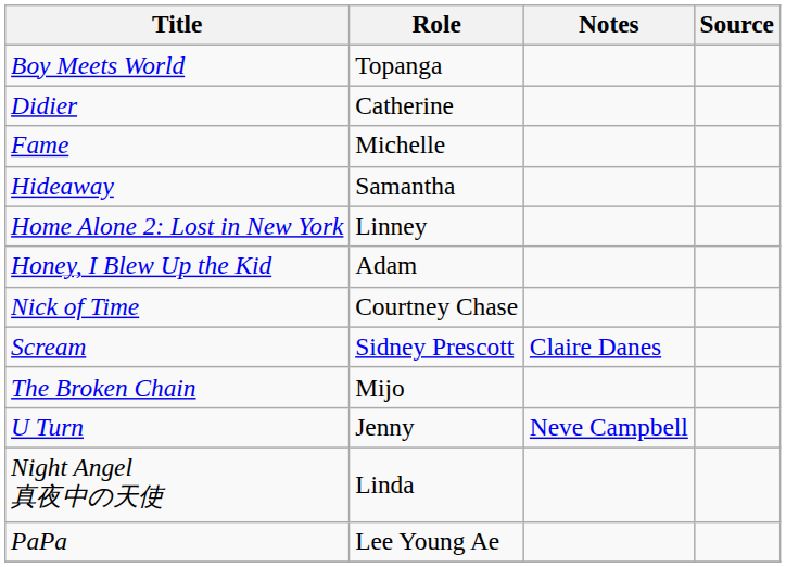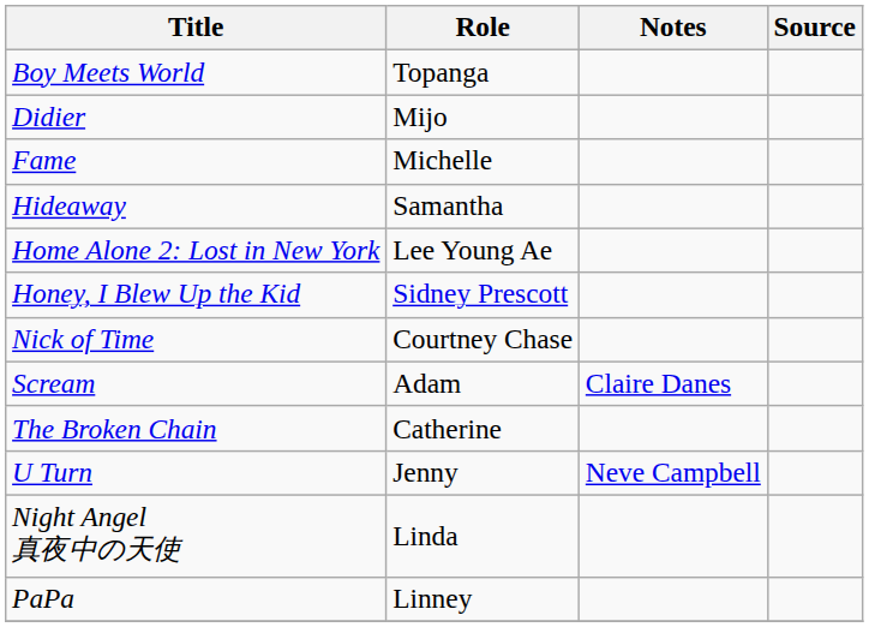 <table class="wikitable sortable plainrowheaders">
 <tr>
 <th>Title</th>
 <th>Role</th>
 <th class="unsortable">Notes</th>
 <th class="unsortable">Source</th>
 </tr>
 <tr>
 <td><em><a href='#'>Boy Meets World</a></em></td>
 <td>Topanga</td>
 <td></td>
 <td></td>
 </tr>
 <tr>
 <td><em><a href='#'>Didier</a></em></td>
-<td>Catherine</td>
+<td>Mijo</td>
 <td></td>
 <td></td>
 </tr>
 <tr>
 <td><em><a href='#'>Fame</a></em></td>
 <td>Michelle</td>
 <td></td>
 <td></td>
 </tr>
 <tr>
 <td><em><a href='#'>Hideaway</a></em></td>
 <td>Samantha</td>
 <td></td>
 <td></td>
 </tr>
 <tr>
 <td><em><a href='#'>Home Alone 2: Lost in New York</a></em></td>
-<td>Linney</td>
+<td>Lee Young Ae</td>
 <td></td>
 <td></td>
 </tr>
 <tr>
 <td><em><a href='#'>Honey, I Blew Up the Kid</a></em></td>
-<td>Adam</td>
+<td><a href='#'>Sidney Prescott</a></td>
 <td></td>
 <td></td>
 </tr>
 <tr>
 <td><em><a href='#'>Nick of Time</a></em></td>
 <td>Courtney Chase</td>
 <td></td>
 <td></td>
 </tr>
 <tr>
 <td><em><a href='#'>Scream</a></em></td>
-<td><a href='#'>Sidney Prescott</a></td>
+<td>Adam</td>
 <td><a href='#'>Claire Danes</a></td>
 <td></td>
 </tr>
 <tr>
 <td><em><a href='#'>The Broken Chain</a></em></td>
-<td>Mijo</td>
+<td>Catherine</td>
 <td></td>
 <td></td>
 </tr>
 <tr>
 <td><em><a href='#'>U Turn</a></em></td>
 <td>Jenny</td>
 <td><a href='#'>Neve Campbell</a></td>
 <td></td>
 </tr>
 <tr>
 <td><em>Night Angel<br>真夜中の天使</em></td>
 <td>Linda</td>
 <td></td>
 <td></td>
 </tr>
 <tr>
 <td><em>PaPa</em></td>
-<td>Lee Young Ae</td>
+<td>Linney</td>
 <td></td>
 <td></td>
 </tr>
 <tr>
 </tr>
 </table>
